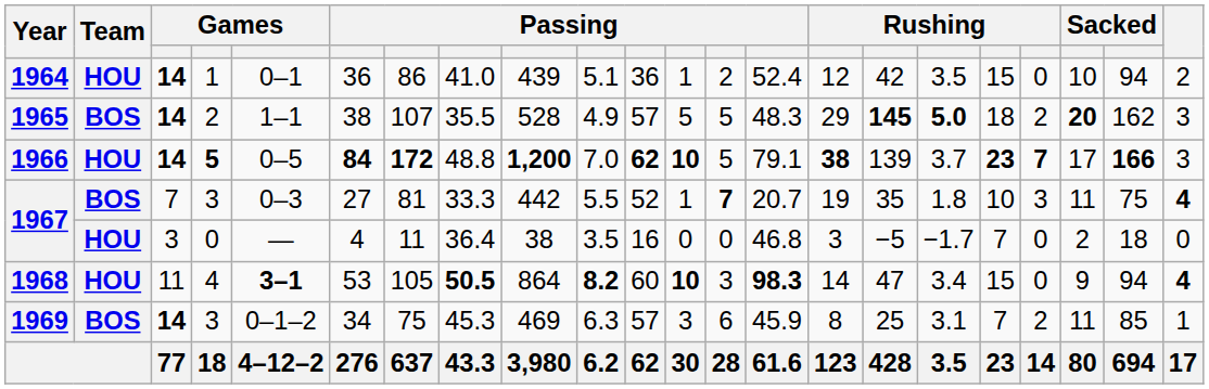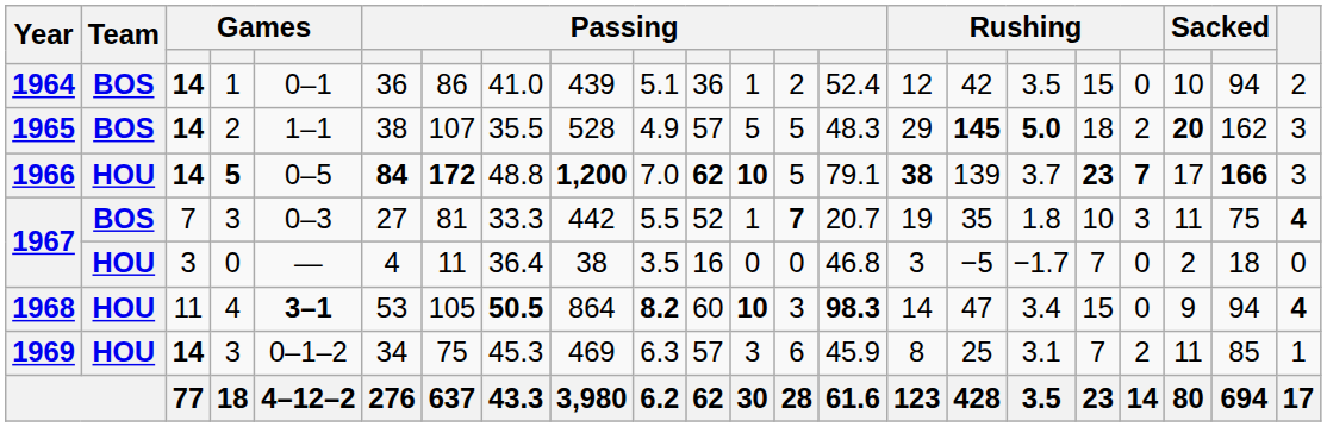 <table class="wikitable" style="text-align:center;">
 <tr>
 <th rowspan="2">Year</th>
 <th rowspan="2">Team</th>
 <th colspan="3">Games</th>
 <th colspan="9">Passing</th>
 <th colspan="5">Rushing</th>
 <th colspan="2">Sacked</th>
 <th rowspan="2"></th>
 </tr>
 <tr>
 <th></th>
 <th></th>
 <th></th>
 <th></th>
 <th></th>
 <th></th>
 <th></th>
 <th></th>
 <th></th>
 <th></th>
 <th></th>
 <th></th>
 <th></th>
 <th></th>
 <th></th>
 <th></th>
 <th></th>
 <th></th>
 <th></th>
 </tr>
 <tr>
 <th><a href='#'>1964</a></th>
-<th><a href='#'>HOU</a></th>
+<th><a href='#'>BOS</a></th>
 <td><strong>14</strong></td>
 <td>1</td>
 <td>0–1</td>
 <td>36</td>
 <td>86</td>
 <td>41.0</td>
 <td>439</td>
 <td>5.1</td>
 <td>36</td>
 <td>1</td>
 <td>2</td>
 <td>52.4</td>
 <td>12</td>
 <td>42</td>
 <td>3.5</td>
 <td>15</td>
 <td>0</td>
 <td>10</td>
 <td>94</td>
 <td>2</td>
 </tr>
 <tr>
 <th><a href='#'>1965</a></th>
 <th><a href='#'>BOS</a></th>
 <td><strong>14</strong></td>
 <td>2</td>
 <td>1–1</td>
 <td>38</td>
 <td>107</td>
 <td>35.5</td>
 <td>528</td>
 <td>4.9</td>
 <td>57</td>
 <td>5</td>
 <td>5</td>
 <td>48.3</td>
 <td>29</td>
 <td><strong>145</strong></td>
 <td><strong>5.0</strong></td>
 <td>18</td>
 <td>2</td>
 <td><strong>20</strong></td>
 <td>162</td>
 <td>3</td>
 </tr>
 <tr>
 <th><a href='#'>1966</a></th>
 <th><a href='#'>HOU</a></th>
 <td><strong>14</strong></td>
 <td><strong>5</strong></td>
 <td>0–5</td>
 <td><strong>84</strong></td>
 <td><strong>172</strong></td>
 <td>48.8</td>
 <td><strong>1,200</strong></td>
 <td>7.0</td>
 <td><strong>62</strong></td>
 <td><strong>10</strong></td>
 <td>5</td>
 <td>79.1</td>
 <td><strong>38</strong></td>
 <td>139</td>
 <td>3.7</td>
 <td><strong>23</strong></td>
 <td><strong>7</strong></td>
 <td>17</td>
 <td><strong>166</strong></td>
 <td>3</td>
 </tr>
 <tr>
 <th rowspan="2"><a href='#'>1967</a></th>
 <th><a href='#'>BOS</a></th>
 <td>7</td>
 <td>3</td>
 <td>0–3</td>
 <td>27</td>
 <td>81</td>
 <td>33.3</td>
 <td>442</td>
 <td>5.5</td>
 <td>52</td>
 <td>1</td>
 <td><strong>7</strong></td>
 <td>20.7</td>
 <td>19</td>
 <td>35</td>
 <td>1.8</td>
 <td>10</td>
 <td>3</td>
 <td>11</td>
 <td>75</td>
 <td><strong>4</strong></td>
 </tr>
 <tr>
 <th><a href='#'>HOU</a></th>
 <td>3</td>
 <td>0</td>
 <td>—</td>
 <td>4</td>
 <td>11</td>
 <td>36.4</td>
 <td>38</td>
 <td>3.5</td>
 <td>16</td>
 <td>0</td>
 <td>0</td>
 <td>46.8</td>
 <td>3</td>
 <td>−5</td>
 <td>−1.7</td>
 <td>7</td>
 <td>0</td>
 <td>2</td>
 <td>18</td>
 <td>0</td>
 </tr>
 <tr>
 <th><a href='#'>1968</a></th>
 <th><a href='#'>HOU</a></th>
 <td>11</td>
 <td>4</td>
 <td><strong>3–1</strong></td>
 <td>53</td>
 <td>105</td>
 <td><strong>50.5</strong></td>
 <td>864</td>
 <td><strong>8.2</strong></td>
 <td>60</td>
 <td><strong>10</strong></td>
 <td>3</td>
 <td><strong>98.3</strong></td>
 <td>14</td>
 <td>47</td>
 <td>3.4</td>
 <td>15</td>
 <td>0</td>
 <td>9</td>
 <td>94</td>
 <td><strong>4</strong></td>
 </tr>
 <tr>
 <th><a href='#'>1969</a></th>
-<th><a href='#'>BOS</a></th>
+<th><a href='#'>HOU</a></th>
 <td><strong>14</strong></td>
 <td>3</td>
 <td>0–1–2</td>
 <td>34</td>
 <td>75</td>
 <td>45.3</td>
 <td>469</td>
 <td>6.3</td>
 <td>57</td>
 <td>3</td>
 <td>6</td>
 <td>45.9</td>
 <td>8</td>
 <td>25</td>
 <td>3.1</td>
 <td>7</td>
 <td>2</td>
 <td>11</td>
 <td>85</td>
 <td>1</td>
 </tr>
 <tr>
 <th colspan="2"></th>
 <th>77</th>
 <th>18</th>
 <th>4–12–2</th>
 <th>276</th>
 <th>637</th>
 <th>43.3</th>
 <th>3,980</th>
 <th>6.2</th>
 <th>62</th>
 <th>30</th>
 <th>28</th>
 <th>61.6</th>
 <th>123</th>
 <th>428</th>
 <th>3.5</th>
 <th>23</th>
 <th>14</th>
 <th>80</th>
 <th>694</th>
 <th>17</th>
 </tr>
 </table>
